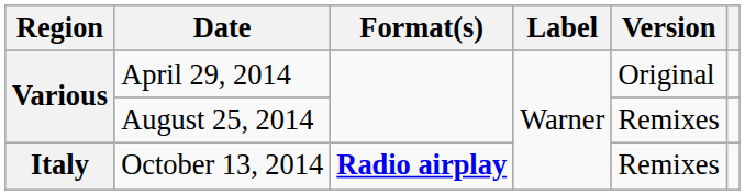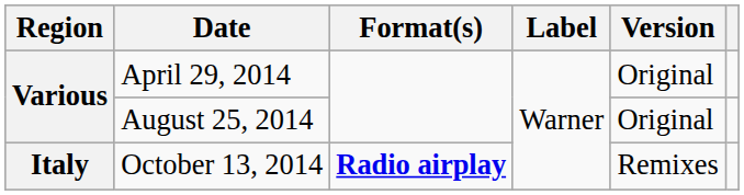 <table class="wikitable plainrowheaders">
 <tr>
 <th scope="col">Region</th>
 <th scope="col">Date</th>
 <th scope="col">Format(s)</th>
 <th scope="col">Label</th>
 <th scope="col">Version</th>
 <th scope="col"></th>
 </tr>
 <tr>
 <th scope="row" rowspan="2">Various</th>
 <td>April 29, 2014</td>
 <td rowspan="2"></td>
 <td rowspan="3">Warner</td>
 <td>Original</td>
 <td></td>
 </tr>
 <tr>
 <td>August 25, 2014</td>
-<td>Remixes</td>
+<td>Original</td>
 <td></td>
 </tr>
 <tr>
 <th scope="row">Italy</th>
 <td>October 13, 2014</td>
 <td><strong><a href='#'>Radio airplay</a></strong></td>
 <td>Remixes</td>
 <td></td>
 </tr>
 </table>
